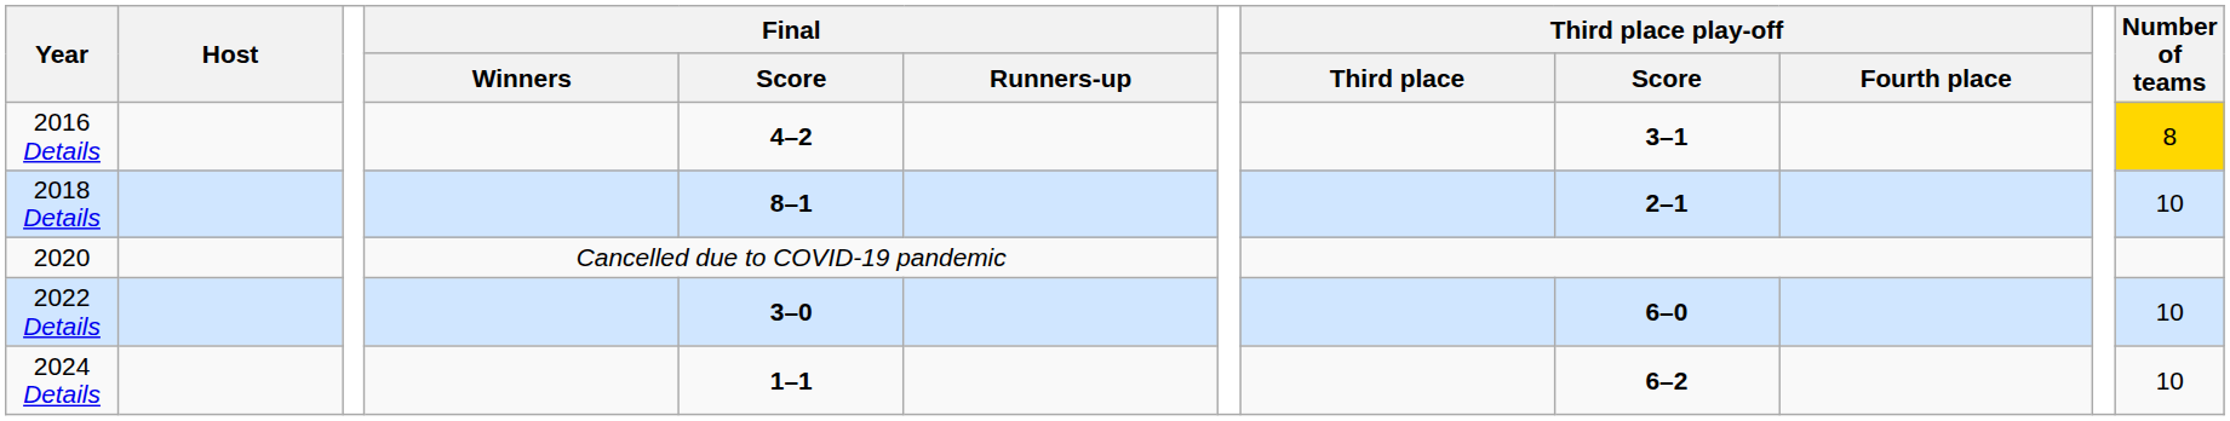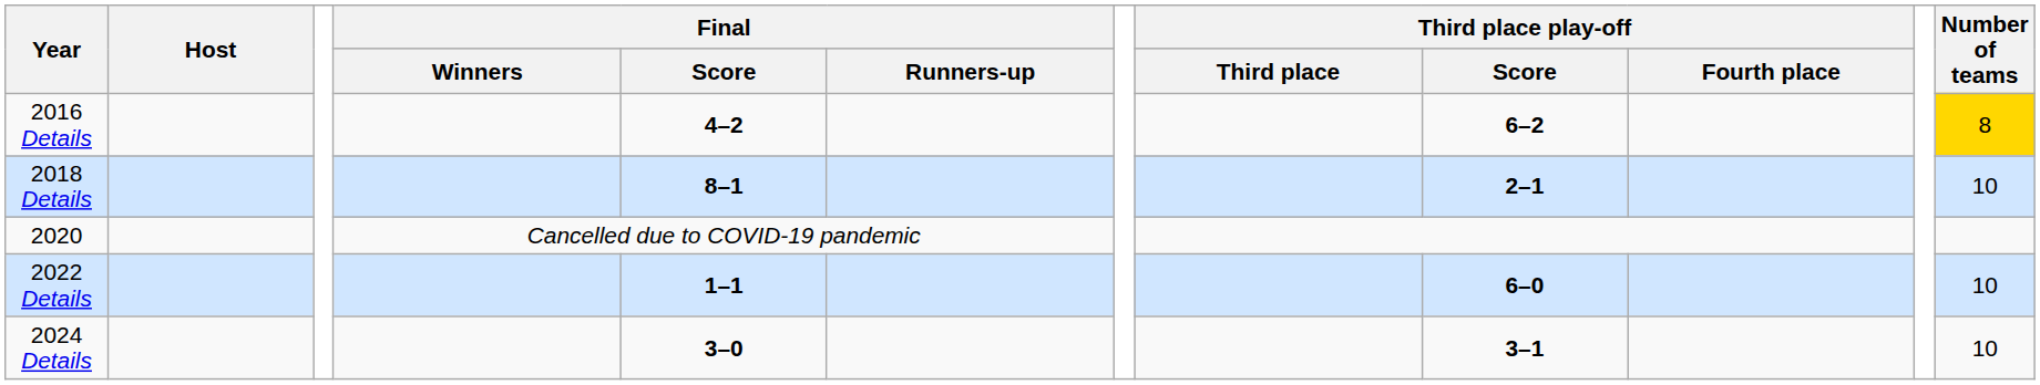 <table class="wikitable" style="font-size: 90%; text-align: center; width: 100%;">
 <tr>
 <th rowspan="2" width="5%">Year</th>
 <th rowspan="2" width="10%">Host</th>
 <td width="1%" rowspan=7 style="background-color:#ffffff;"></td>
 <th colspan="3">Final</th>
 <td width="1%" rowspan=7 style="background-color:#ffffff;"></td>
 <th colspan="3">Third place play-off</th>
 <td width="1%" rowspan=7 style="background-color:#ffffff;"></td>
 <th rowspan="2" width="4%">Number of teams</th>
 </tr>
 <tr>
 <th width="14%">Winners</th>
 <th width="10%">Score</th>
 <th width="14%">Runners-up</th>
 <th width="14%">Third place</th>
 <th width="10%">Score</th>
 <th width="14%">Fourth place</th>
 </tr>
 <tr>
 <td>2016<br><em><a href='#'>Details</a></em></td>
 <td align=left></td>
 <td><strong></strong></td>
 <td><strong>4–2</strong></td>
 <td></td>
 <td></td>
-<td><strong>3–1</strong></td>
+<td><strong>6–2</strong></td>
 <td></td>
 <td style="background: gold;">8</td>
 </tr>
 <tr style="background: #D0E6FF;">
 <td>2018<br><em><a href='#'>Details</a></em></td>
 <td align=left></td>
 <td><strong></strong></td>
 <td><strong>8–1</strong></td>
 <td></td>
 <td></td>
 <td><strong>2–1</strong></td>
 <td></td>
 <td>10</td>
 </tr>
 <tr>
 <td>2020</td>
 <td></td>
 <td colspan="3"><em>Cancelled due to COVID-19 pandemic</em></td>
 <td colspan="3"></td>
 <td></td>
 </tr>
 <tr style="background: #D0E6FF;">
 <td>2022<br><em><a href='#'>Details</a></em></td>
 <td align=left></td>
 <td><strong></strong></td>
-<td><strong>3–0</strong></td>
+<td><strong>1–1</strong> </td>
 <td></td>
 <td></td>
 <td><strong>6–0</strong></td>
 <td></td>
 <td>10</td>
 </tr>
 <tr style="background: ;">
 <td>2024<br><em><a href='#'>Details</a></em></td>
 <td align=left></td>
 <td><strong></strong></td>
-<td><strong>1–1</strong> </td>
+<td><strong>3–0</strong></td>
 <td></td>
 <td></td>
-<td><strong>6–2</strong></td>
+<td><strong>3–1</strong></td>
 <td></td>
 <td>10</td>
 </tr>
 </table>
